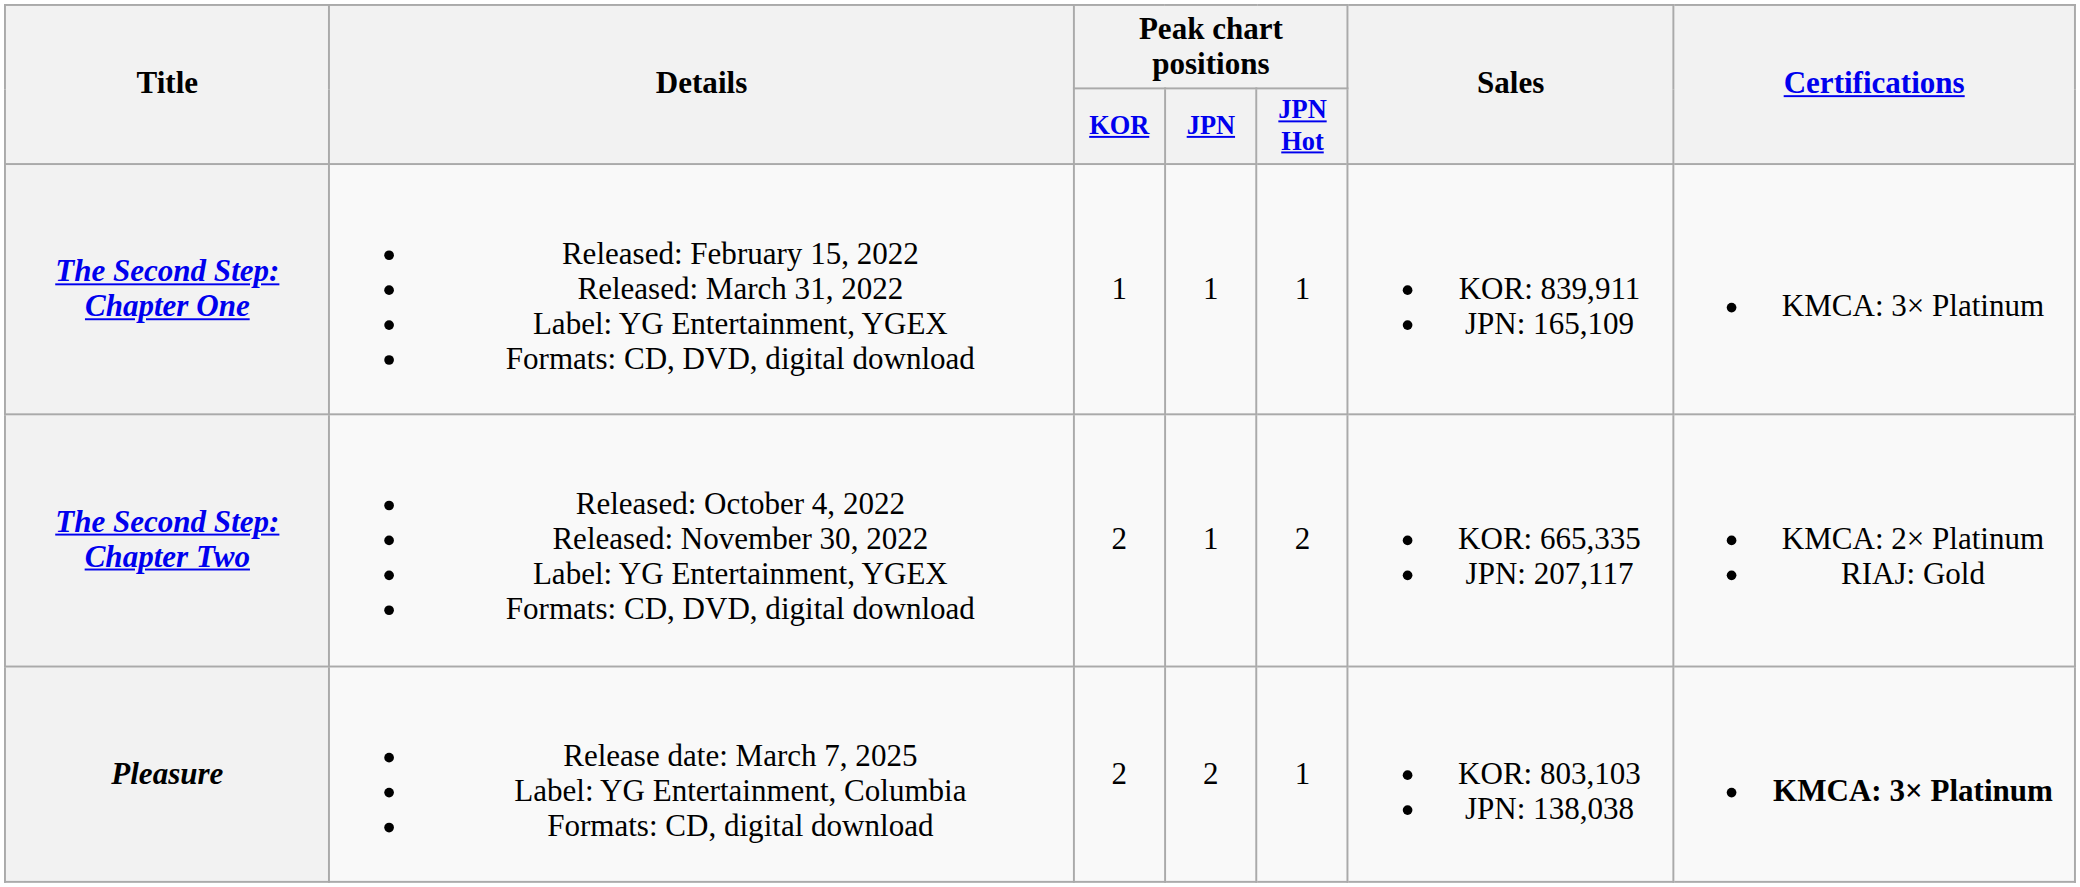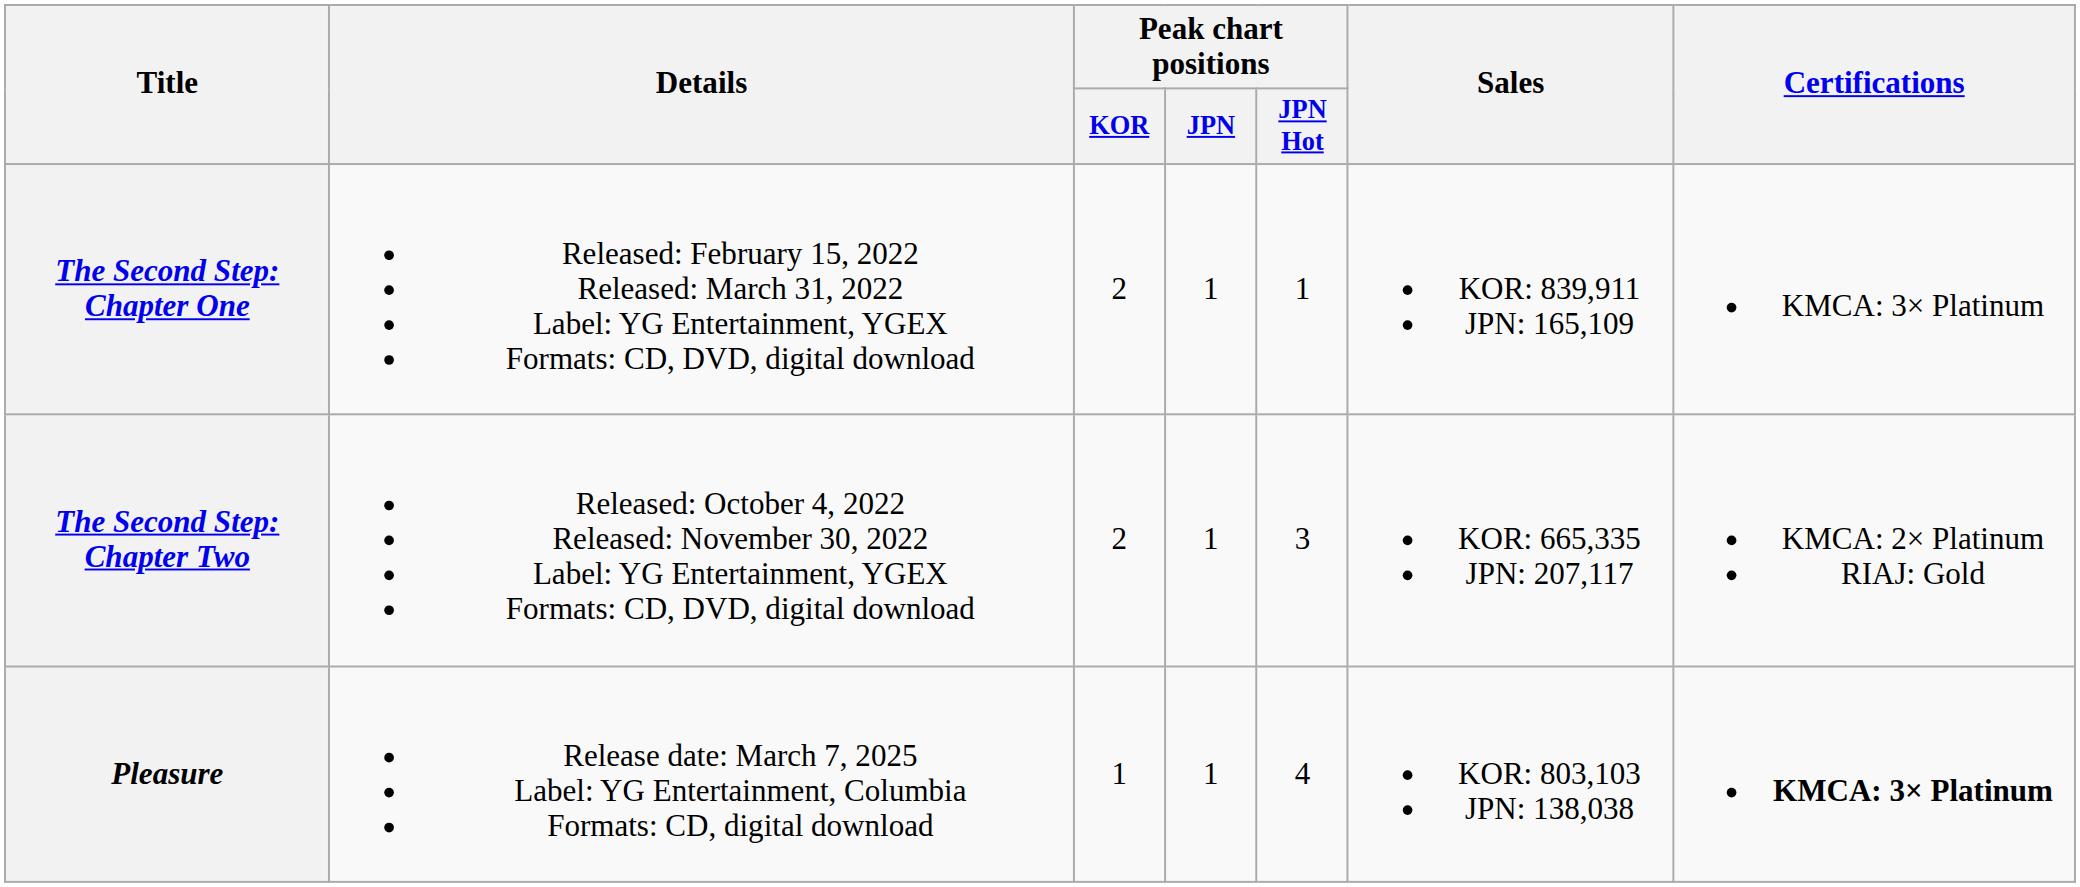 <table class="wikitable plainrowheaders" style="text-align:center;">
 <tr>
 <th scope="col" rowspan="2" style="width:10em;">Title</th>
 <th scope="col" rowspan="2" style="width:23.5em;">Details</th>
 <th scope="col" colspan="3">Peak chart positions</th>
 <th scope="col" rowspan="2" style="width:10em;">Sales</th>
 <th scope="col" rowspan="2" style="width:12.5em;"><a href='#'>Certifications</a></th>
 </tr>
 <tr>
 <th scope="col" style="width:3em;font-size:85%;"><a href='#'>KOR</a><br></th>
 <th scope="col" style="width:3em;font-size:85%;"><a href='#'>JPN</a><br></th>
 <th scope="col" style="width:3em;font-size:85%;"><a href='#'>JPN<br>Hot</a><br></th>
 </tr>
 <tr>
 <th scope="row"><em><a href='#'>The Second Step: Chapter One</a></em></th>
 <td><br><ul><li>Released: February 15, 2022</li><li>Released: March 31, 2022 </li><li>Label: YG Entertainment, YGEX</li><li>Formats: CD, DVD, digital download</li></ul></td>
-<td>1</td>
+<td>2</td>
 <td>1</td>
 <td>1</td>
 <td><br><ul><li>KOR: 839,911</li><li>JPN: 165,109</li></ul></td>
 <td><br><ul><li>KMCA: 3× Platinum</li></ul></td>
 </tr>
 <tr>
 <th scope="row"><em><a href='#'>The Second Step: Chapter Two</a></em></th>
 <td><br><ul><li>Released: October 4, 2022</li><li>Released: November 30, 2022 </li><li>Label: YG Entertainment, YGEX</li><li>Formats: CD, DVD, digital download</li></ul></td>
 <td>2</td>
 <td>1</td>
-<td>2</td>
+<td>3</td>
 <td><br><ul><li>KOR: 665,335</li><li>JPN: 207,117</li></ul></td>
 <td><br><ul><li>KMCA: 2× Platinum</li><li>RIAJ: Gold</li></ul></td>
 </tr>
 <tr>
 <th scope="row"><em>Pleasure</em></th>
 <td><br><ul><li>Release date: March 7, 2025</li><li>Label: YG Entertainment, Columbia</li><li>Formats: CD, digital download</li></ul></td>
-<td>2</td>
-<td>2</td>
 <td>1</td>
+<td>1</td>
+<td>4</td>
 <td><br><ul><li>KOR: 803,103</li><li>JPN: 138,038</li></ul></td>
 <td><strong><br><ul><li>KMCA: 3× Platinum</li></ul></strong></td>
 </tr>
 </table>
